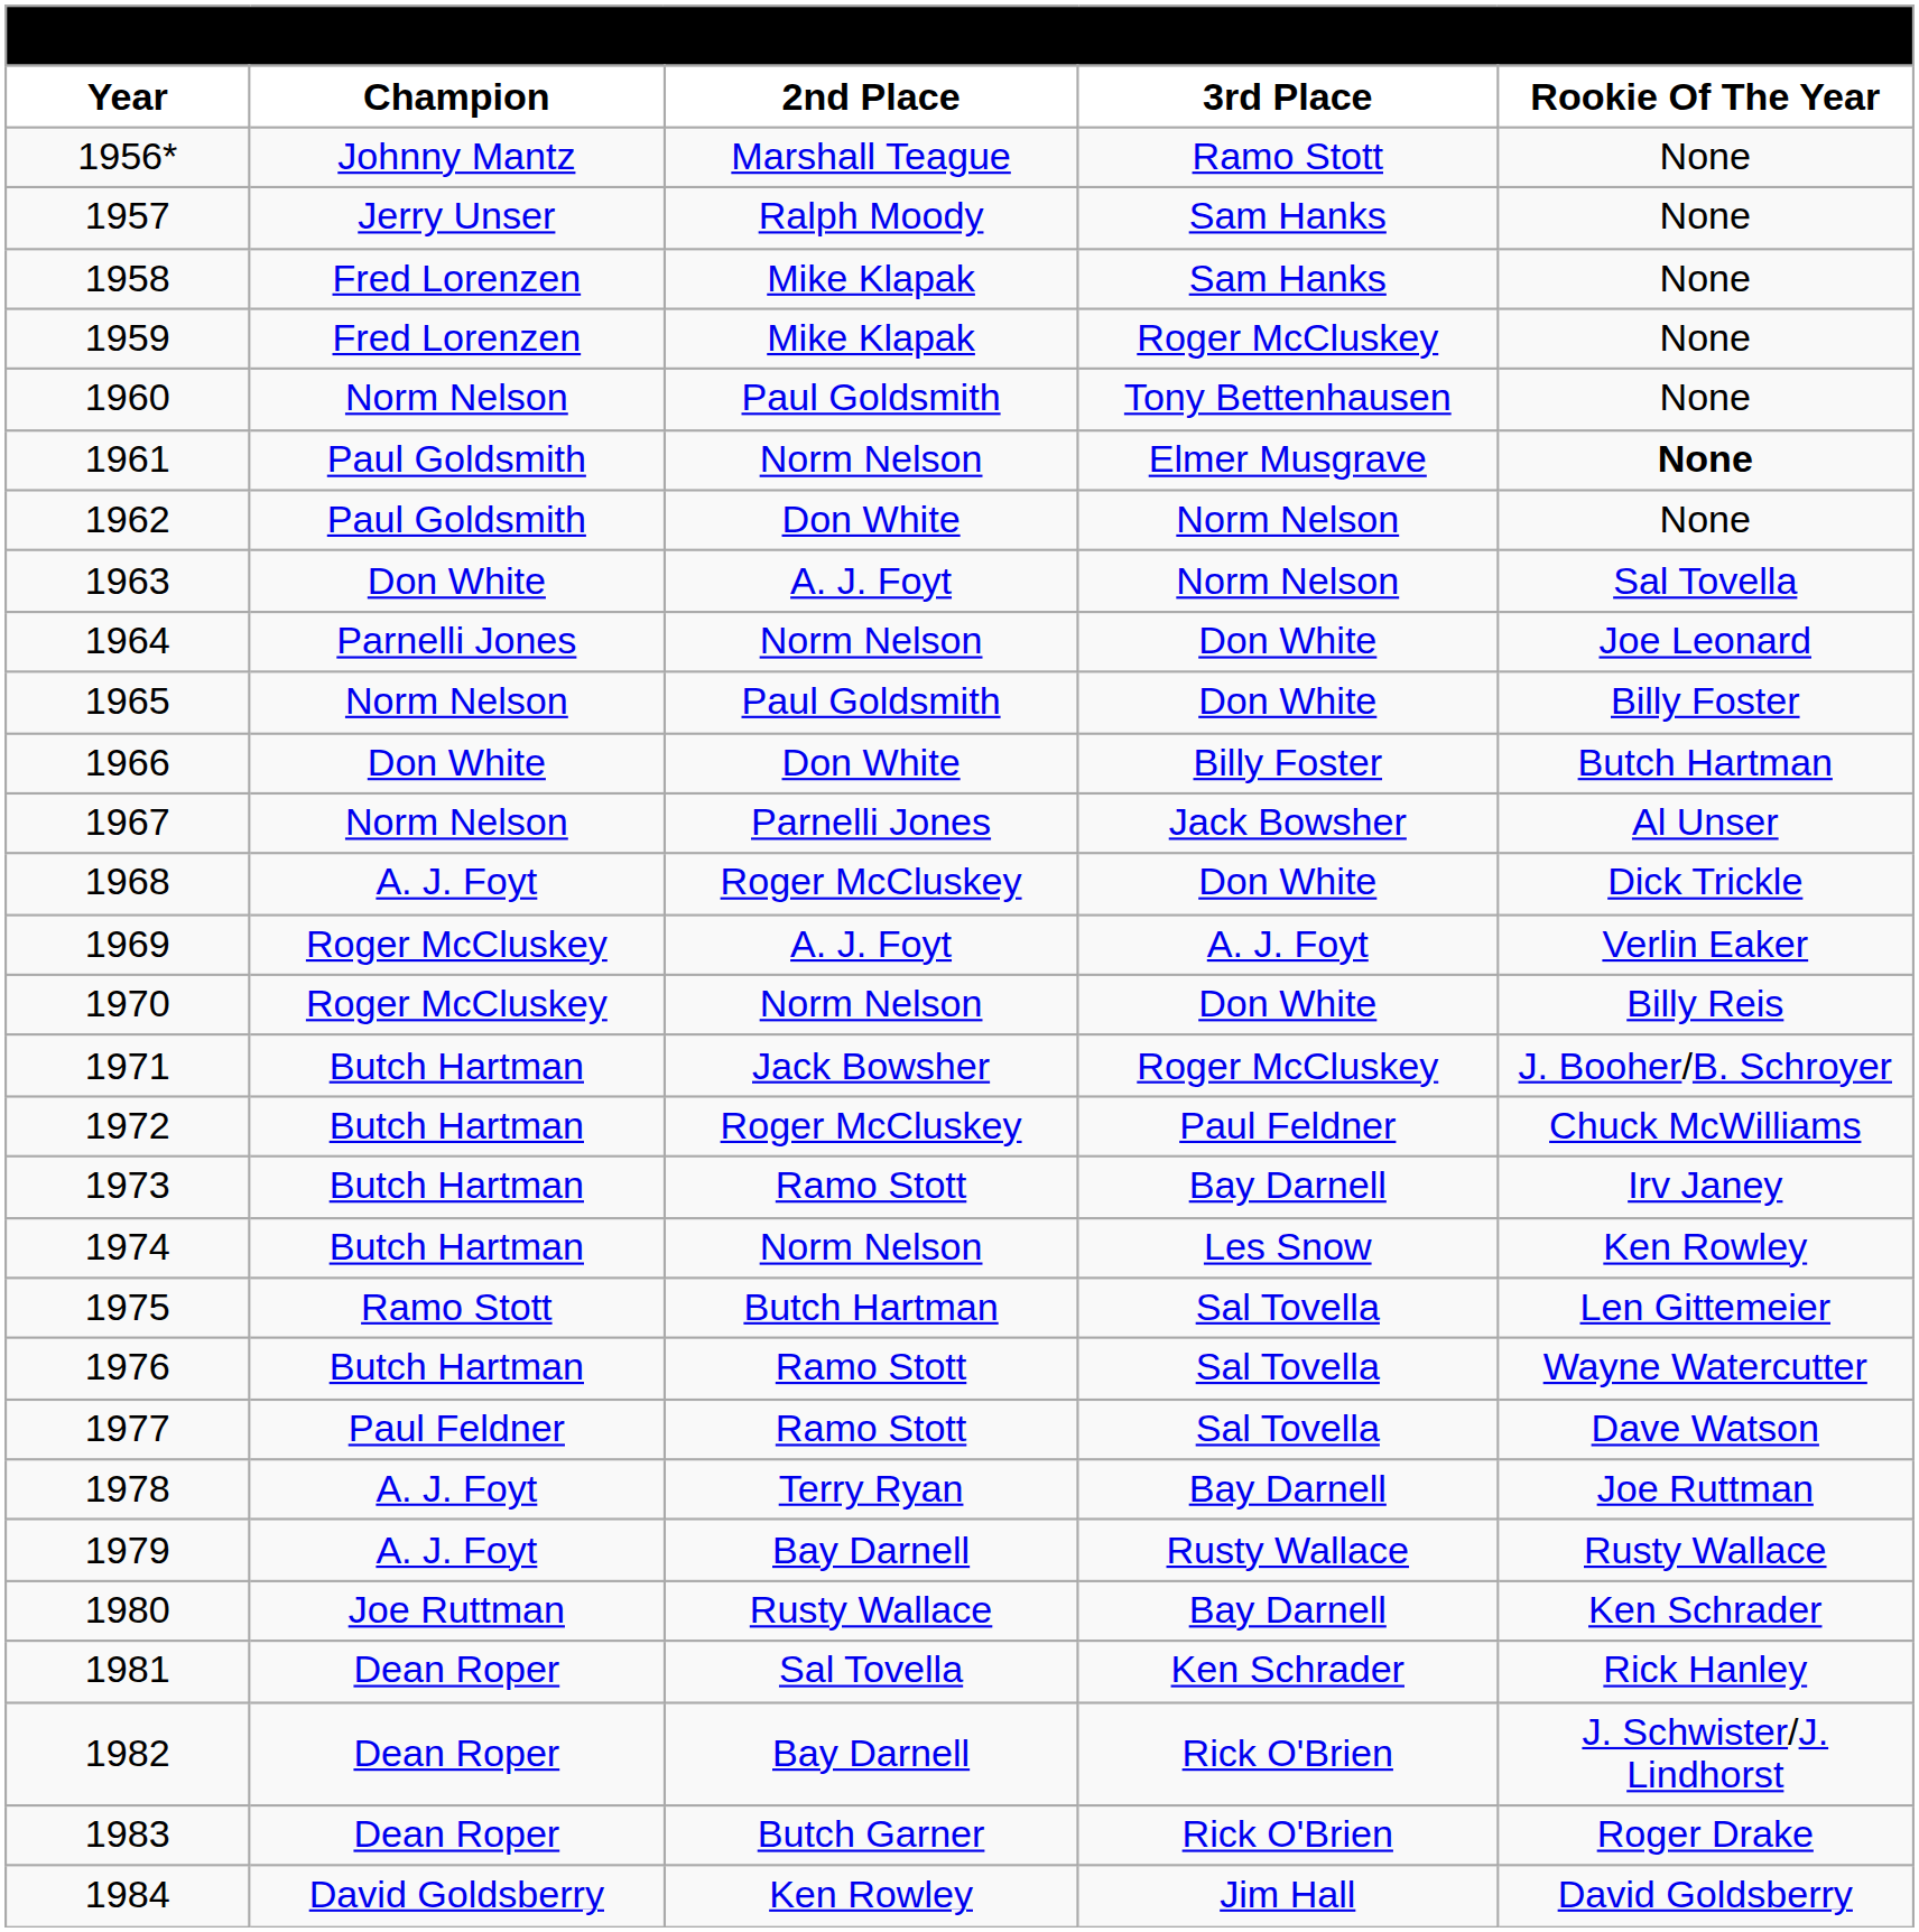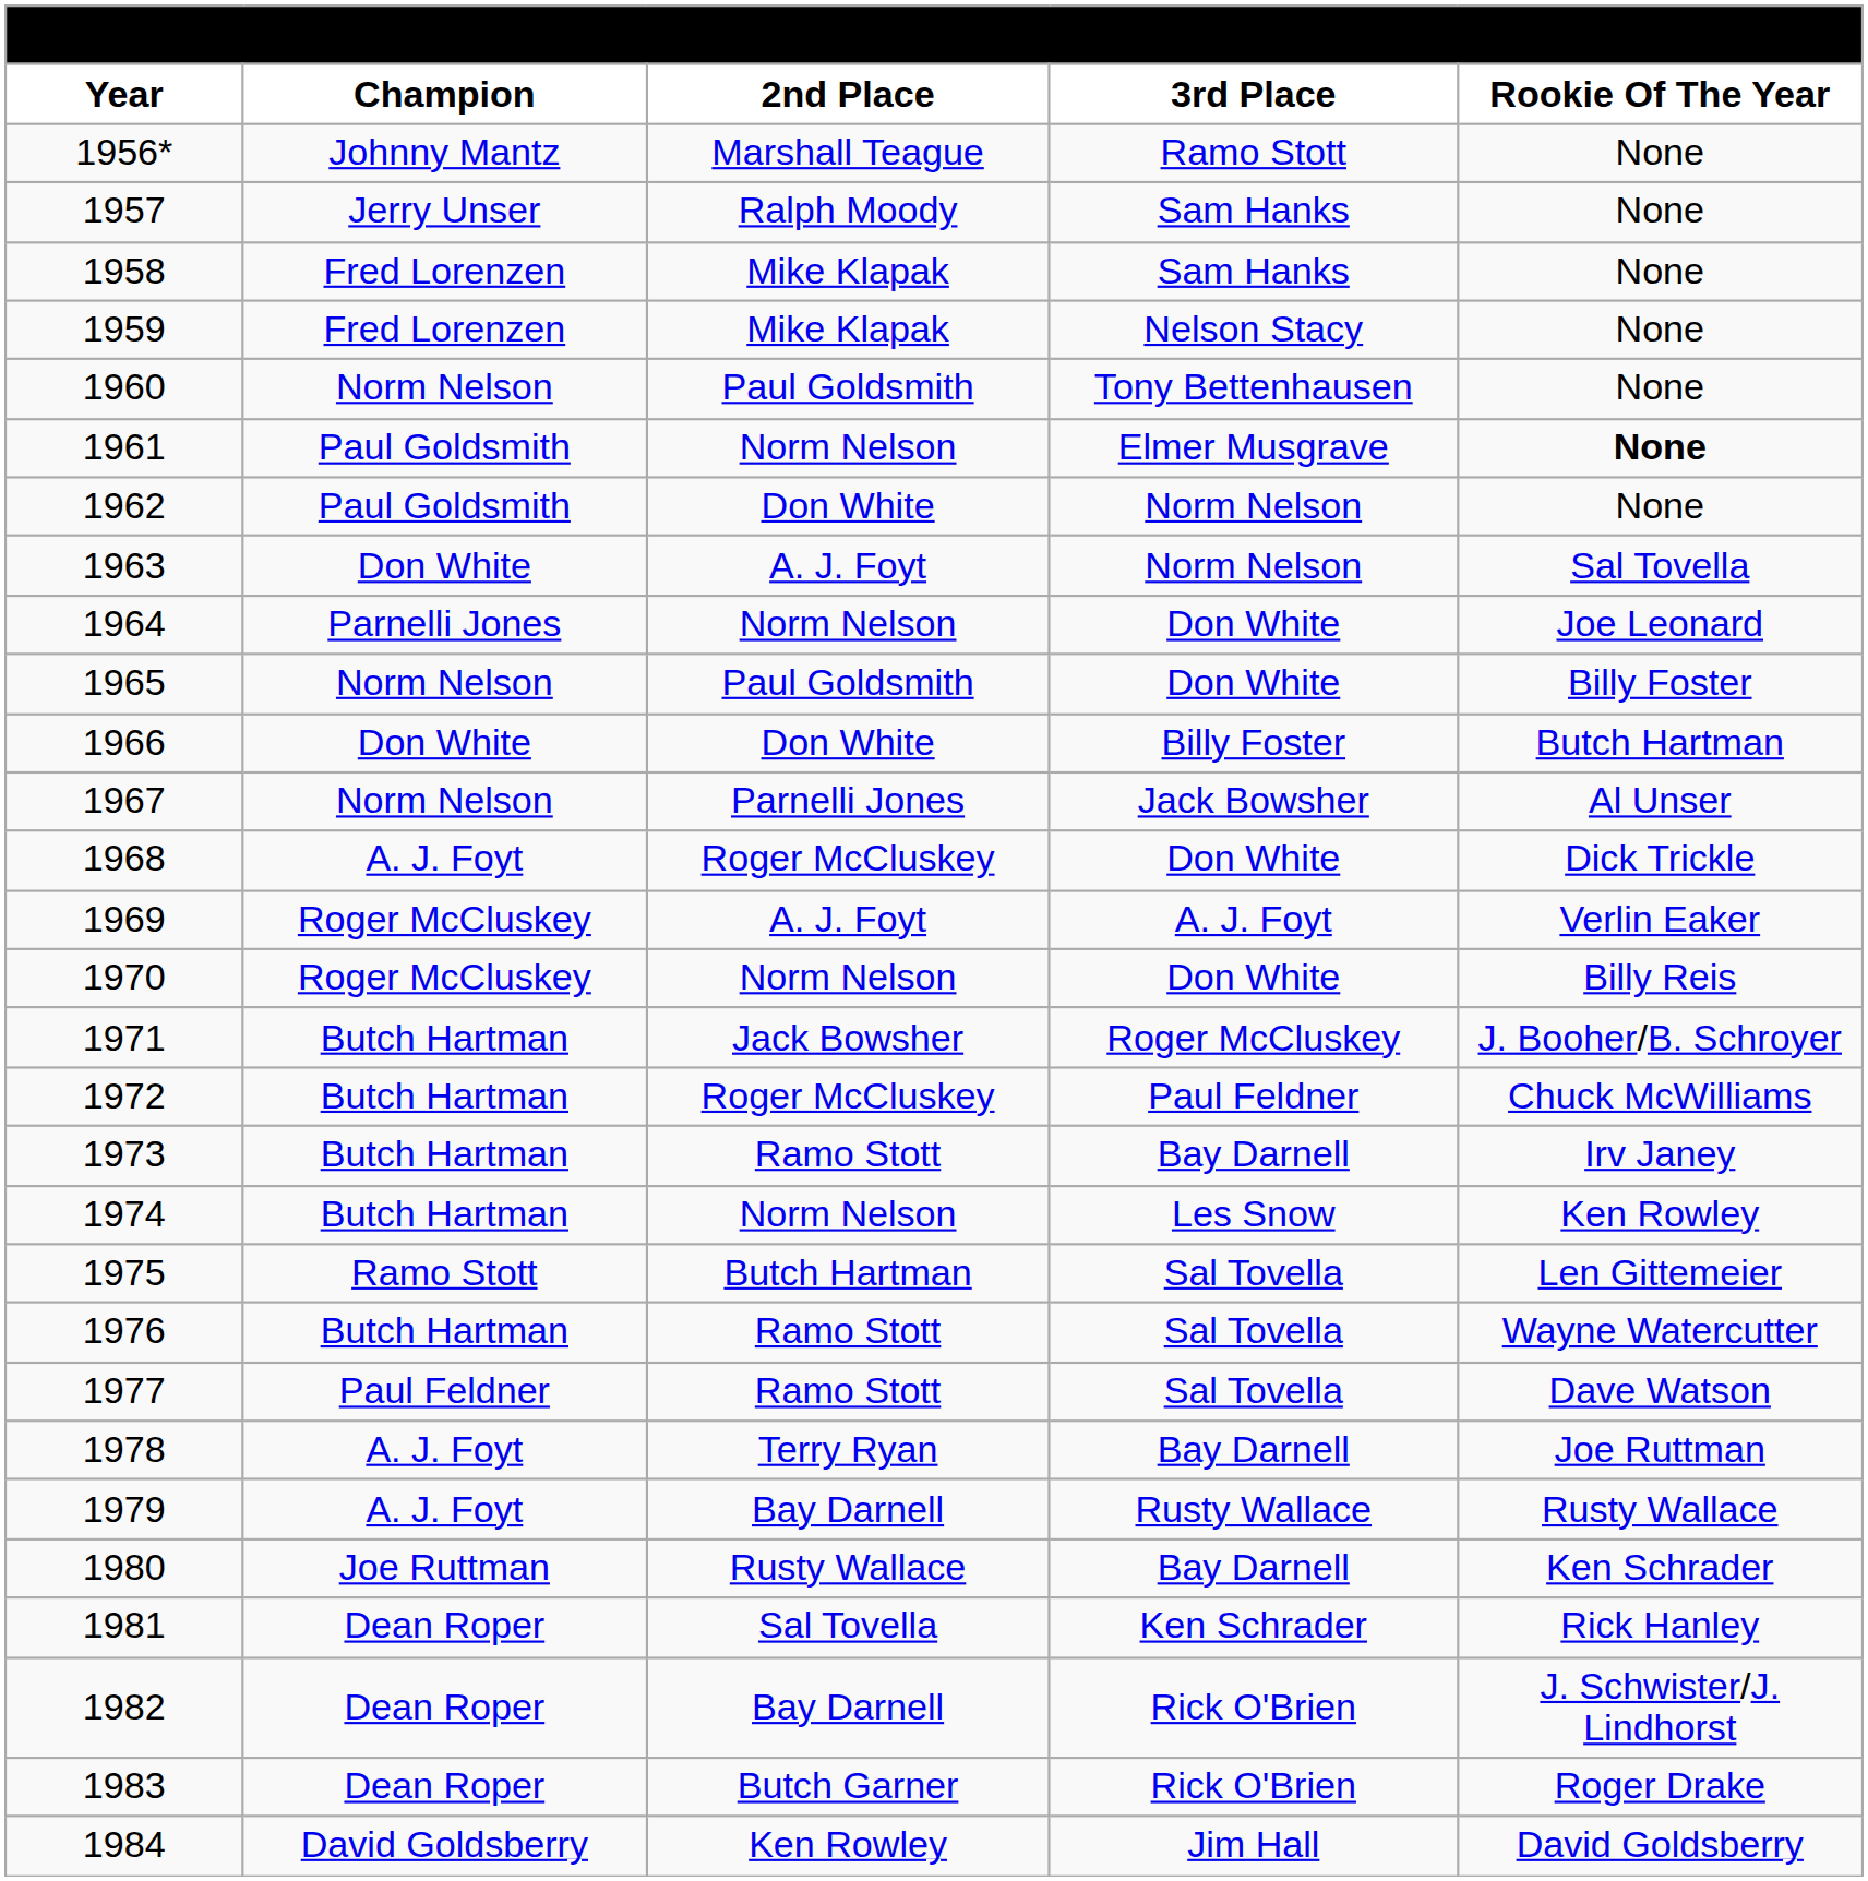 <table class="wikitable" style="text-align:center;" width=800px>
 <tr>
 <td width=800px style="background:black;" style=color:white colspan=5><strong>Past Champions</strong></td>
 </tr>
 <tr>
 <td width=100px style="background:white;"><strong>Year</strong></td>
 <td width=175px style="background:white;"><strong>Champion</strong></td>
 <td width=175px style="background:white;"><strong>2nd Place</strong></td>
 <td width=175px style="background:white;"><strong>3rd Place</strong></td>
 <td width=175px style="background:white;"><strong>Rookie Of The Year</strong></td>
 </tr>
 <tr>
 <td>1956*</td>
 <td><a href='#'>Johnny Mantz</a></td>
 <td><a href='#'>Marshall Teague</a></td>
 <td><a href='#'>Ramo Stott</a></td>
 <td>None</td>
 </tr>
 <tr>
 <td>1957</td>
 <td><a href='#'>Jerry Unser</a></td>
 <td><a href='#'>Ralph Moody</a></td>
 <td><a href='#'>Sam Hanks</a></td>
 <td>None</td>
 </tr>
 <tr>
 <td>1958</td>
 <td><a href='#'>Fred Lorenzen</a></td>
 <td><a href='#'>Mike Klapak</a></td>
 <td><a href='#'>Sam Hanks</a></td>
 <td>None</td>
 </tr>
 <tr>
 <td>1959</td>
 <td><a href='#'>Fred Lorenzen</a></td>
 <td><a href='#'>Mike Klapak</a></td>
-<td><a href='#'>Roger McCluskey</a></td>
+<td><a href='#'>Nelson Stacy</a></td>
 <td>None</td>
 </tr>
 <tr>
 <td>1960</td>
 <td><a href='#'>Norm Nelson</a></td>
 <td><a href='#'>Paul Goldsmith</a></td>
 <td><a href='#'>Tony Bettenhausen</a></td>
 <td>None</td>
 </tr>
 <tr>
 <td>1961</td>
 <td><a href='#'>Paul Goldsmith</a></td>
 <td><a href='#'>Norm Nelson</a></td>
 <td><a href='#'>Elmer Musgrave</a></td>
 <td><strong>None</strong></td>
 </tr>
 <tr>
 <td>1962</td>
 <td><a href='#'>Paul Goldsmith</a></td>
 <td><a href='#'>Don White</a></td>
 <td><a href='#'>Norm Nelson</a></td>
 <td>None</td>
 </tr>
 <tr>
 <td>1963</td>
 <td><a href='#'>Don White</a></td>
 <td><a href='#'>A. J. Foyt</a></td>
 <td><a href='#'>Norm Nelson</a></td>
 <td><a href='#'>Sal Tovella</a></td>
 </tr>
 <tr>
 <td>1964</td>
 <td><a href='#'>Parnelli Jones</a></td>
 <td><a href='#'>Norm Nelson</a></td>
 <td><a href='#'>Don White</a></td>
 <td><a href='#'>Joe Leonard</a></td>
 </tr>
 <tr>
 <td>1965</td>
 <td><a href='#'>Norm Nelson</a></td>
 <td><a href='#'>Paul Goldsmith</a></td>
 <td><a href='#'>Don White</a></td>
 <td><a href='#'>Billy Foster</a></td>
 </tr>
 <tr>
 <td>1966</td>
 <td><a href='#'>Don White</a></td>
 <td><a href='#'>Don White</a></td>
 <td><a href='#'>Billy Foster</a></td>
 <td><a href='#'>Butch Hartman</a></td>
 </tr>
 <tr>
 <td>1967</td>
 <td><a href='#'>Norm Nelson</a></td>
 <td><a href='#'>Parnelli Jones</a></td>
 <td><a href='#'>Jack Bowsher</a></td>
 <td><a href='#'>Al Unser</a></td>
 </tr>
 <tr>
 <td>1968</td>
 <td><a href='#'>A. J. Foyt</a></td>
 <td><a href='#'>Roger McCluskey</a></td>
 <td><a href='#'>Don White</a></td>
 <td><a href='#'>Dick Trickle</a></td>
 </tr>
 <tr>
 <td>1969</td>
 <td><a href='#'>Roger McCluskey</a></td>
 <td><a href='#'>A. J. Foyt</a></td>
 <td><a href='#'>A. J. Foyt</a></td>
 <td><a href='#'>Verlin Eaker</a></td>
 </tr>
 <tr>
 <td>1970</td>
 <td><a href='#'>Roger McCluskey</a></td>
 <td><a href='#'>Norm Nelson</a></td>
 <td><a href='#'>Don White</a></td>
 <td><a href='#'>Billy Reis</a></td>
 </tr>
 <tr>
 <td>1971</td>
 <td><a href='#'>Butch Hartman</a></td>
 <td><a href='#'>Jack Bowsher</a></td>
 <td><a href='#'>Roger McCluskey</a></td>
 <td><a href='#'>J. Booher</a>/<a href='#'>B. Schroyer</a></td>
 </tr>
 <tr>
 <td>1972</td>
 <td><a href='#'>Butch Hartman</a></td>
 <td><a href='#'>Roger McCluskey</a></td>
 <td><a href='#'>Paul Feldner</a></td>
 <td><a href='#'>Chuck McWilliams</a></td>
 </tr>
 <tr>
 <td>1973</td>
 <td><a href='#'>Butch Hartman</a></td>
 <td><a href='#'>Ramo Stott</a></td>
 <td><a href='#'>Bay Darnell</a></td>
 <td><a href='#'>Irv Janey</a></td>
 </tr>
 <tr>
 <td>1974</td>
 <td><a href='#'>Butch Hartman</a></td>
 <td><a href='#'>Norm Nelson</a></td>
 <td><a href='#'>Les Snow</a></td>
 <td><a href='#'>Ken Rowley</a></td>
 </tr>
 <tr>
 <td>1975</td>
 <td><a href='#'>Ramo Stott</a></td>
 <td><a href='#'>Butch Hartman</a></td>
 <td><a href='#'>Sal Tovella</a></td>
 <td><a href='#'>Len Gittemeier</a></td>
 </tr>
 <tr>
 <td>1976</td>
 <td><a href='#'>Butch Hartman</a></td>
 <td><a href='#'>Ramo Stott</a></td>
 <td><a href='#'>Sal Tovella</a></td>
 <td><a href='#'>Wayne Watercutter</a></td>
 </tr>
 <tr>
 <td>1977</td>
 <td><a href='#'>Paul Feldner</a></td>
 <td><a href='#'>Ramo Stott</a></td>
 <td><a href='#'>Sal Tovella</a></td>
 <td><a href='#'>Dave Watson</a></td>
 </tr>
 <tr>
 <td>1978</td>
 <td><a href='#'>A. J. Foyt</a></td>
 <td><a href='#'>Terry Ryan</a></td>
 <td><a href='#'>Bay Darnell</a></td>
 <td><a href='#'>Joe Ruttman</a></td>
 </tr>
 <tr>
 <td>1979</td>
 <td><a href='#'>A. J. Foyt</a></td>
 <td><a href='#'>Bay Darnell</a></td>
 <td><a href='#'>Rusty Wallace</a></td>
 <td><a href='#'>Rusty Wallace</a></td>
 </tr>
 <tr>
 <td>1980</td>
 <td><a href='#'>Joe Ruttman</a></td>
 <td><a href='#'>Rusty Wallace</a></td>
 <td><a href='#'>Bay Darnell</a></td>
 <td><a href='#'>Ken Schrader</a></td>
 </tr>
 <tr>
 <td>1981</td>
 <td><a href='#'>Dean Roper</a></td>
 <td><a href='#'>Sal Tovella</a></td>
 <td><a href='#'>Ken Schrader</a></td>
 <td><a href='#'>Rick Hanley</a></td>
 </tr>
 <tr>
 <td>1982</td>
 <td><a href='#'>Dean Roper</a></td>
 <td><a href='#'>Bay Darnell</a></td>
 <td><a href='#'>Rick O'Brien</a></td>
 <td><a href='#'>J. Schwister</a>/<a href='#'>J. Lindhorst</a></td>
 </tr>
 <tr>
 <td>1983</td>
 <td><a href='#'>Dean Roper</a></td>
 <td><a href='#'>Butch Garner</a></td>
 <td><a href='#'>Rick O'Brien</a></td>
 <td><a href='#'>Roger Drake</a></td>
 </tr>
 <tr>
 <td>1984</td>
 <td><a href='#'>David Goldsberry</a></td>
 <td><a href='#'>Ken Rowley</a></td>
 <td><a href='#'>Jim Hall</a></td>
 <td><a href='#'>David Goldsberry</a></td>
 </tr>
 </table>
